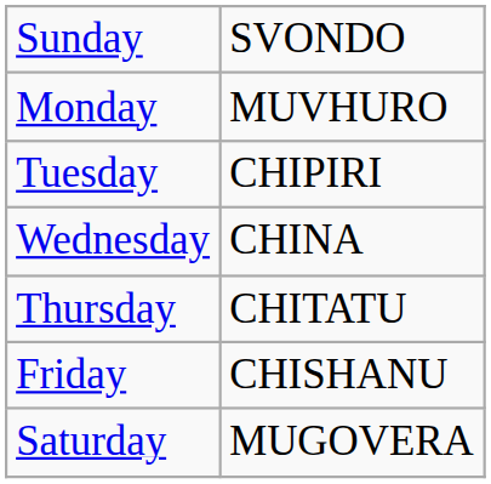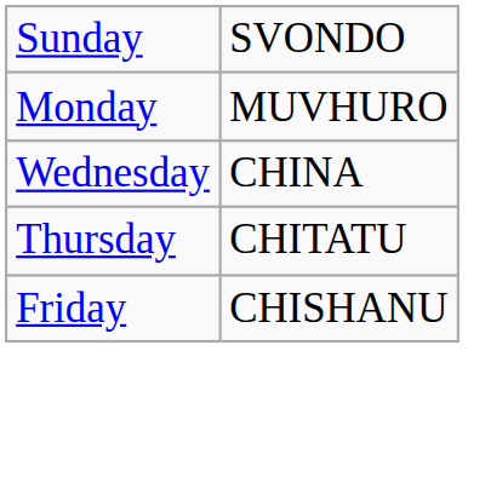 <table class="wikitable">
 <tr>
 <td><a href='#'>Sunday</a></td>
 <td>SVONDO</td>
 </tr>
 <tr>
 <td><a href='#'>Monday</a></td>
 <td>MUVHURO</td>
-</tr>
-<tr>
-<td><a href='#'>Tuesday</a></td>
-<td>CHIPIRI</td>
 </tr>
 <tr>
 <td><a href='#'>Wednesday</a></td>
 <td>CHINA</td>
 </tr>
 <tr>
 <td><a href='#'>Thursday</a></td>
 <td>CHITATU</td>
 </tr>
 <tr>
 <td><a href='#'>Friday</a></td>
 <td>CHISHANU</td>
 </tr>
-<tr>
-<td><a href='#'>Saturday</a></td>
-<td>MUGOVERA</td>
-</tr>
 </table>
